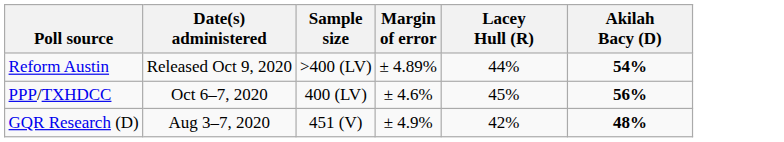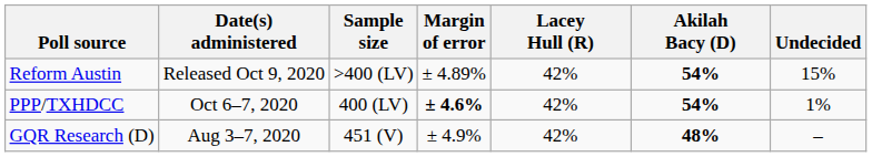 <table class="wikitable" style="font-size:90%;text-align:center;">
 <tr valign=bottom>
 <th>Poll source</th>
 <th>Date(s)<br>administered</th>
 <th>Sample<br>size</th>
 <th>Margin<br>of error</th>
 <th style="width:100px;">Lacey<br>Hull (R)</th>
 <th style="width:100px;">Akilah<br>Bacy (D)</th>
+<th>Undecided</th>
 </tr>
 <tr>
 <td style="text-align:left;"><a href='#'>Reform Austin</a></td>
 <td>Released Oct 9, 2020</td>
 <td>>400 (LV)</td>
 <td>± 4.89%</td>
-<td>44%</td>
+<td>42%</td>
 <td><strong>54%</strong></td>
+<td>15%</td>
 </tr>
 <tr>
 <td style="text-align:left;"><a href='#'>PPP</a>/<a href='#'>TXHDCC</a></td>
 <td>Oct 6–7, 2020</td>
 <td>400 (LV)</td>
-<td>± 4.6%</td>
-<td>45%</td>
-<td><strong>56%</strong></td>
+<td><strong>± 4.6%</strong></td>
+<td>42%</td>
+<td><strong>54%</strong></td>
+<td>1%</td>
 </tr>
 <tr>
 <td style="text-align:left;"><a href='#'>GQR Research</a> (D)</td>
 <td>Aug 3–7, 2020</td>
 <td>451 (V)</td>
 <td>± 4.9%</td>
 <td>42%</td>
 <td><strong>48%</strong></td>
+<td>–</td>
 </tr>
 </table>
